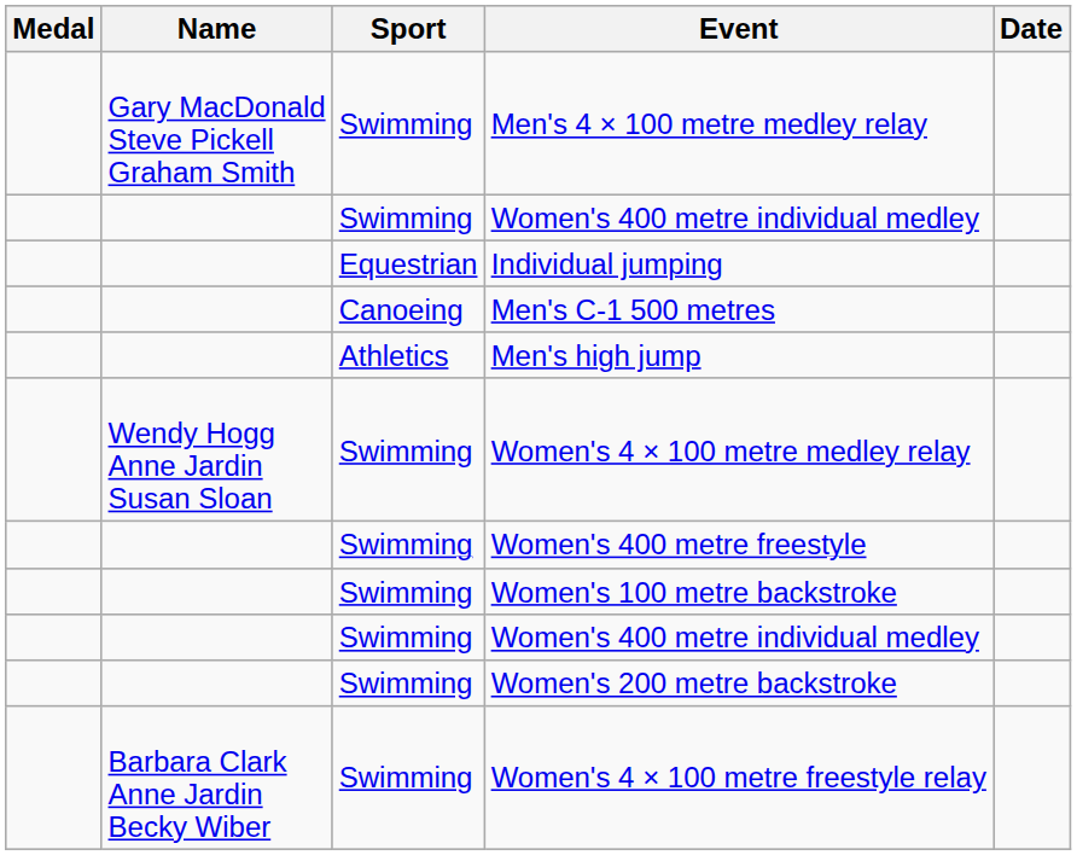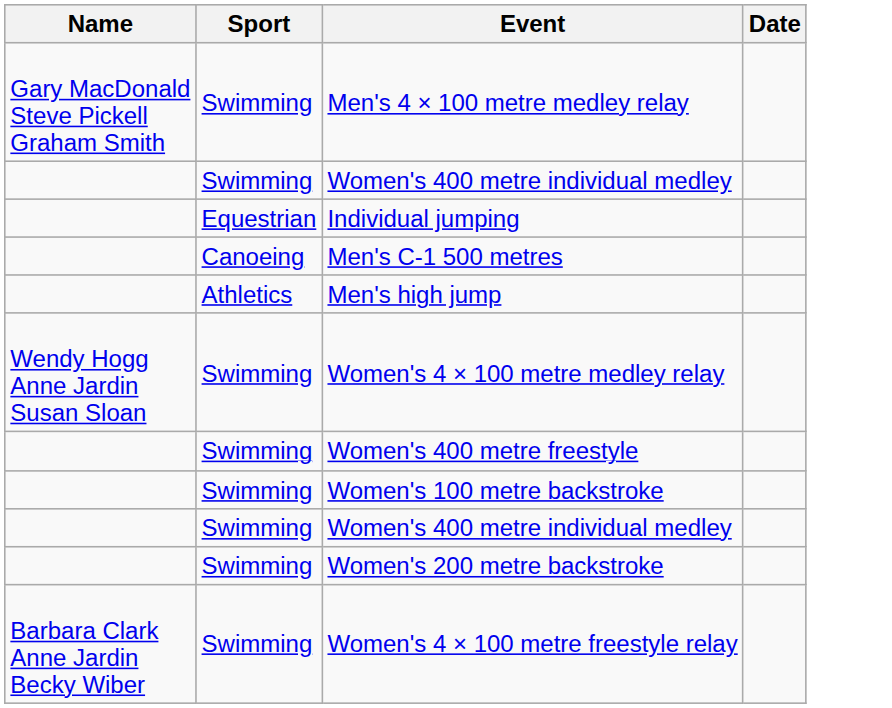 <table class="wikitable sortable" style="font-size: 95%;">
 <tr>
-<th>Medal</th>
 <th>Name</th>
 <th>Sport</th>
 <th>Event</th>
 <th>Date</th>
 </tr>
 <tr>
-<td></td>
 <td><br><a href='#'>Gary MacDonald</a><br><a href='#'>Steve Pickell</a><br><a href='#'>Graham Smith</a></td>
 <td><a href='#'>Swimming</a></td>
 <td><a href='#'>Men's 4 × 100 metre medley relay</a></td>
 <td></td>
 </tr>
 <tr>
 <td></td>
+<td><a href='#'>Swimming</a></td>
+<td><a href='#'>Women's 400 metre individual medley</a></td>
+<td></td>
+</tr>
+<tr>
+<td></td>
+<td><a href='#'>Equestrian</a></td>
+<td><a href='#'>Individual jumping</a></td>
+<td></td>
+</tr>
+<tr>
+<td></td>
+<td><a href='#'>Canoeing</a></td>
+<td><a href='#'>Men's C-1 500 metres</a></td>
+<td></td>
+</tr>
+<tr>
+<td></td>
+<td><a href='#'>Athletics</a></td>
+<td><a href='#'>Men's high jump</a></td>
+<td></td>
+</tr>
+<tr>
+<td><br><a href='#'>Wendy Hogg</a><br><a href='#'>Anne Jardin</a><br><a href='#'>Susan Sloan</a></td>
+<td><a href='#'>Swimming</a></td>
+<td><a href='#'>Women's 4 × 100 metre medley relay</a></td>
+<td></td>
+</tr>
+<tr>
+<td></td>
+<td><a href='#'>Swimming</a></td>
+<td><a href='#'>Women's 400 metre freestyle</a></td>
+<td></td>
+</tr>
+<tr>
+<td></td>
+<td><a href='#'>Swimming</a></td>
+<td><a href='#'>Women's 100 metre backstroke</a></td>
+<td></td>
+</tr>
+<tr>
 <td></td>
 <td><a href='#'>Swimming</a></td>
 <td><a href='#'>Women's 400 metre individual medley</a></td>
 <td></td>
 </tr>
 <tr>
 <td></td>
-<td></td>
-<td><a href='#'>Equestrian</a></td>
-<td><a href='#'>Individual jumping</a></td>
-<td></td>
-</tr>
-<tr>
-<td></td>
-<td></td>
-<td><a href='#'>Canoeing</a></td>
-<td><a href='#'>Men's C-1 500 metres</a></td>
-<td></td>
-</tr>
-<tr>
-<td></td>
-<td></td>
-<td><a href='#'>Athletics</a></td>
-<td><a href='#'>Men's high jump</a></td>
-<td></td>
-</tr>
-<tr>
-<td></td>
-<td><br><a href='#'>Wendy Hogg</a><br><a href='#'>Anne Jardin</a><br><a href='#'>Susan Sloan</a></td>
-<td><a href='#'>Swimming</a></td>
-<td><a href='#'>Women's 4 × 100 metre medley relay</a></td>
-<td></td>
-</tr>
-<tr>
-<td></td>
-<td></td>
-<td><a href='#'>Swimming</a></td>
-<td><a href='#'>Women's 400 metre freestyle</a></td>
-<td></td>
-</tr>
-<tr>
-<td></td>
-<td></td>
-<td><a href='#'>Swimming</a></td>
-<td><a href='#'>Women's 100 metre backstroke</a></td>
-<td></td>
-</tr>
-<tr>
-<td></td>
-<td></td>
-<td><a href='#'>Swimming</a></td>
-<td><a href='#'>Women's 400 metre individual medley</a></td>
-<td></td>
-</tr>
-<tr>
-<td></td>
-<td></td>
 <td><a href='#'>Swimming</a></td>
 <td><a href='#'>Women's 200 metre backstroke</a></td>
 <td></td>
 </tr>
 <tr>
-<td></td>
 <td><br><a href='#'>Barbara Clark</a><br><a href='#'>Anne Jardin</a><br><a href='#'>Becky Wiber</a></td>
 <td><a href='#'>Swimming</a></td>
 <td><a href='#'>Women's 4 × 100 metre freestyle relay</a></td>
 <td></td>
 </tr>
 </table>
